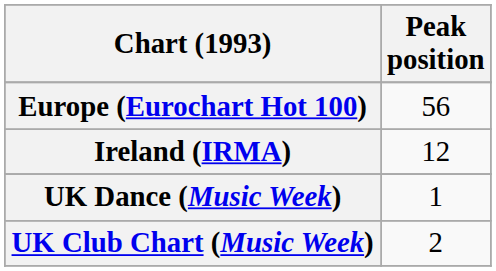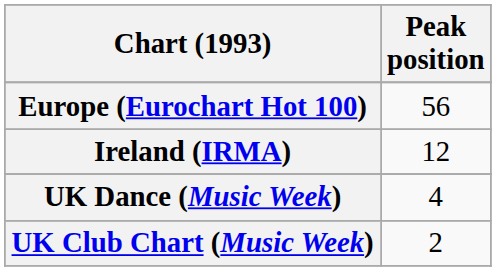 <table class="wikitable sortable plainrowheaders" style="text-align:center">
 <tr>
 <th scope="col">Chart (1993)</th>
 <th scope="col">Peak<br>position</th>
 </tr>
 <tr>
 </tr>
 <tr>
 <th scope="row">Europe (<a href='#'>Eurochart Hot 100</a>)</th>
 <td>56</td>
 </tr>
 <tr>
 <th scope="row">Ireland (<a href='#'>IRMA</a>)</th>
 <td>12</td>
 </tr>
 <tr>
 </tr>
 <tr>
 <th scope="row">UK Dance (<em><a href='#'>Music Week</a></em>)</th>
-<td>1</td>
+<td>4</td>
 </tr>
 <tr>
 <th scope="row"><a href='#'>UK Club Chart</a> (<em><a href='#'>Music Week</a></em>)</th>
 <td>2</td>
 </tr>
 </table>
